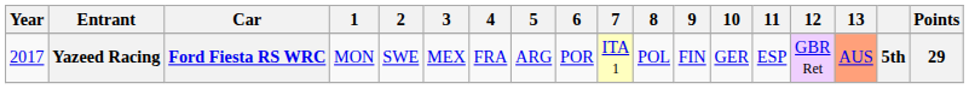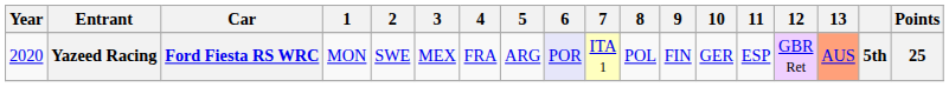 <table class="wikitable" border="1" style="text-align:center; font-size:85%;">
 <tr>
 <th>Year</th>
 <th>Entrant</th>
 <th>Car</th>
 <th>1</th>
 <th>2</th>
 <th>3</th>
 <th>4</th>
 <th>5</th>
 <th>6</th>
 <th>7</th>
 <th>8</th>
 <th>9</th>
 <th>10</th>
 <th>11</th>
 <th>12</th>
 <th>13</th>
 <th></th>
 <th>Points</th>
 </tr>
 <tr>
 </tr>
 <tr>
-<td><a href='#'>2017</a></td>
+<td><a href='#'>2020</a></td>
 <th nowrap>Yazeed Racing</th>
 <th nowrap><a href='#'>Ford Fiesta RS WRC</a></th>
 <td><a href='#'>MON</a></td>
 <td><a href='#'>SWE</a></td>
 <td><a href='#'>MEX</a></td>
 <td><a href='#'>FRA</a></td>
 <td><a href='#'>ARG</a></td>
-<td><a href='#'>POR</a></td>
+<td style="background: lavender;"><a href='#'>POR</a></td>
 <td style="background:#FFFFBF;"><a href='#'>ITA</a><br><small>1</small></td>
 <td><a href='#'>POL</a></td>
 <td><a href='#'>FIN</a></td>
 <td><a href='#'>GER</a></td>
 <td><a href='#'>ESP</a></td>
 <td style="background:#EFCFFF;"><a href='#'>GBR</a><br><small>Ret</small></td>
 <td style="background: lightsalmon;"><a href='#'>AUS</a></td>
 <th>5th</th>
-<th>29</th>
+<th>25</th>
 </tr>
 <tr>
 </tr>
 </table>
